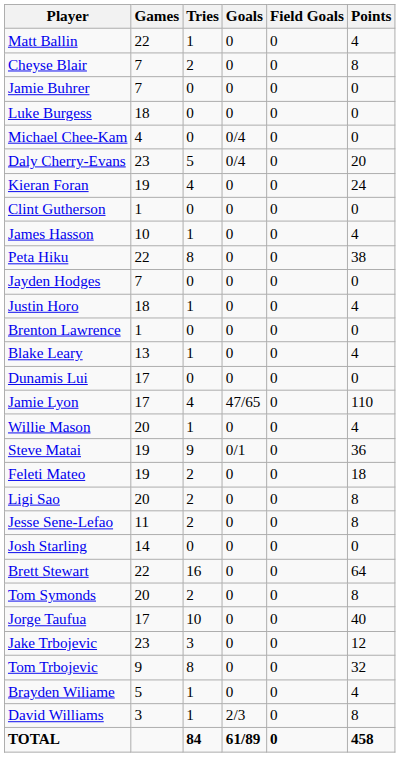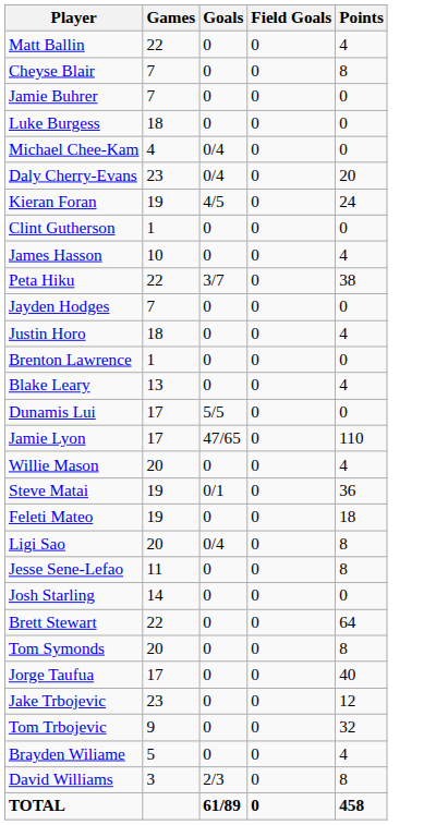 <table class="wikitable" style="text-align:left;">
 <tr>
 <th>Player</th>
 <th>Games</th>
-<th>Tries</th>
 <th>Goals</th>
 <th>Field Goals</th>
 <th>Points</th>
 </tr>
 <tr>
 <td><a href='#'>Matt Ballin</a></td>
 <td>22</td>
-<td>1</td>
 <td>0</td>
 <td>0</td>
 <td>4</td>
 </tr>
 <tr>
 <td><a href='#'>Cheyse Blair</a></td>
 <td>7</td>
-<td>2</td>
 <td>0</td>
 <td>0</td>
 <td>8</td>
 </tr>
 <tr>
 <td><a href='#'>Jamie Buhrer</a></td>
 <td>7</td>
 <td>0</td>
 <td>0</td>
 <td>0</td>
-<td>0</td>
 </tr>
 <tr>
 <td><a href='#'>Luke Burgess</a></td>
 <td>18</td>
 <td>0</td>
 <td>0</td>
 <td>0</td>
-<td>0</td>
 </tr>
 <tr>
 <td><a href='#'>Michael Chee-Kam</a></td>
 <td>4</td>
-<td>0</td>
 <td>0/4</td>
 <td>0</td>
 <td>0</td>
 </tr>
 <tr>
 <td><a href='#'>Daly Cherry-Evans</a></td>
 <td>23</td>
-<td>5</td>
 <td>0/4</td>
 <td>0</td>
 <td>20</td>
 </tr>
 <tr>
 <td><a href='#'>Kieran Foran</a></td>
 <td>19</td>
-<td>4</td>
-<td>0</td>
+<td>4/5</td>
 <td>0</td>
 <td>24</td>
 </tr>
 <tr>
 <td><a href='#'>Clint Gutherson</a></td>
 <td>1</td>
 <td>0</td>
 <td>0</td>
 <td>0</td>
-<td>0</td>
 </tr>
 <tr>
 <td><a href='#'>James Hasson</a></td>
 <td>10</td>
-<td>1</td>
 <td>0</td>
 <td>0</td>
 <td>4</td>
 </tr>
 <tr>
 <td><a href='#'>Peta Hiku</a></td>
 <td>22</td>
-<td>8</td>
-<td>0</td>
+<td>3/7</td>
 <td>0</td>
 <td>38</td>
 </tr>
 <tr>
 <td><a href='#'>Jayden Hodges</a></td>
 <td>7</td>
 <td>0</td>
 <td>0</td>
 <td>0</td>
-<td>0</td>
 </tr>
 <tr>
 <td><a href='#'>Justin Horo</a></td>
 <td>18</td>
-<td>1</td>
 <td>0</td>
 <td>0</td>
 <td>4</td>
 </tr>
 <tr>
 <td><a href='#'>Brenton Lawrence</a></td>
 <td>1</td>
 <td>0</td>
 <td>0</td>
 <td>0</td>
-<td>0</td>
 </tr>
 <tr>
 <td><a href='#'>Blake Leary</a></td>
 <td>13</td>
-<td>1</td>
 <td>0</td>
 <td>0</td>
 <td>4</td>
 </tr>
 <tr>
 <td><a href='#'>Dunamis Lui</a></td>
 <td>17</td>
-<td>0</td>
-<td>0</td>
+<td>5/5</td>
 <td>0</td>
 <td>0</td>
 </tr>
 <tr>
 <td><a href='#'>Jamie Lyon</a></td>
 <td>17</td>
-<td>4</td>
 <td>47/65</td>
 <td>0</td>
 <td>110</td>
 </tr>
 <tr>
 <td><a href='#'>Willie Mason</a></td>
 <td>20</td>
-<td>1</td>
 <td>0</td>
 <td>0</td>
 <td>4</td>
 </tr>
 <tr>
 <td><a href='#'>Steve Matai</a></td>
 <td>19</td>
-<td>9</td>
 <td>0/1</td>
 <td>0</td>
 <td>36</td>
 </tr>
 <tr>
 <td><a href='#'>Feleti Mateo</a></td>
 <td>19</td>
-<td>2</td>
 <td>0</td>
 <td>0</td>
 <td>18</td>
 </tr>
 <tr>
 <td><a href='#'>Ligi Sao</a></td>
 <td>20</td>
-<td>2</td>
-<td>0</td>
+<td>0/4</td>
 <td>0</td>
 <td>8</td>
 </tr>
 <tr>
 <td><a href='#'>Jesse Sene-Lefao</a></td>
 <td>11</td>
-<td>2</td>
 <td>0</td>
 <td>0</td>
 <td>8</td>
 </tr>
 <tr>
 <td><a href='#'>Josh Starling</a></td>
 <td>14</td>
 <td>0</td>
 <td>0</td>
 <td>0</td>
-<td>0</td>
 </tr>
 <tr>
 <td><a href='#'>Brett Stewart</a></td>
 <td>22</td>
-<td>16</td>
 <td>0</td>
 <td>0</td>
 <td>64</td>
 </tr>
 <tr>
 <td><a href='#'>Tom Symonds</a></td>
 <td>20</td>
-<td>2</td>
 <td>0</td>
 <td>0</td>
 <td>8</td>
 </tr>
 <tr>
 <td><a href='#'>Jorge Taufua</a></td>
 <td>17</td>
-<td>10</td>
 <td>0</td>
 <td>0</td>
 <td>40</td>
 </tr>
 <tr>
 <td><a href='#'>Jake Trbojevic</a></td>
 <td>23</td>
-<td>3</td>
 <td>0</td>
 <td>0</td>
 <td>12</td>
 </tr>
 <tr>
 <td><a href='#'>Tom Trbojevic</a></td>
 <td>9</td>
-<td>8</td>
 <td>0</td>
 <td>0</td>
 <td>32</td>
 </tr>
 <tr>
 <td><a href='#'>Brayden Wiliame</a></td>
 <td>5</td>
-<td>1</td>
 <td>0</td>
 <td>0</td>
 <td>4</td>
 </tr>
 <tr>
 <td><a href='#'>David Williams</a></td>
 <td>3</td>
-<td>1</td>
 <td>2/3</td>
 <td>0</td>
 <td>8</td>
 </tr>
 <tr>
 <td><strong>TOTAL</strong></td>
 <td></td>
-<td><strong>84</strong></td>
 <td><strong>61/89</strong></td>
 <td><strong>0</strong></td>
 <td><strong>458</strong></td>
 </tr>
 </table>
